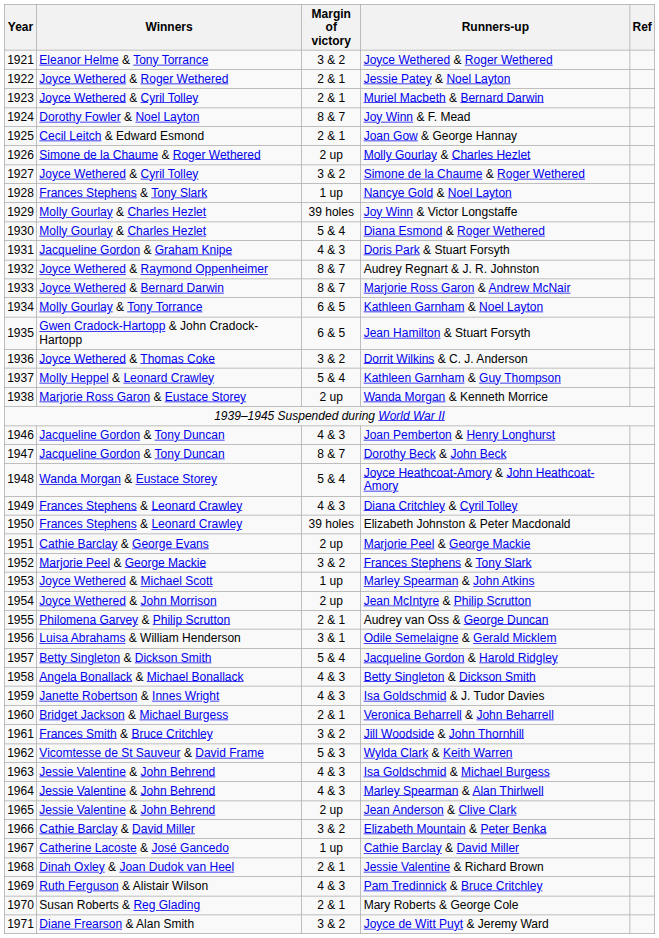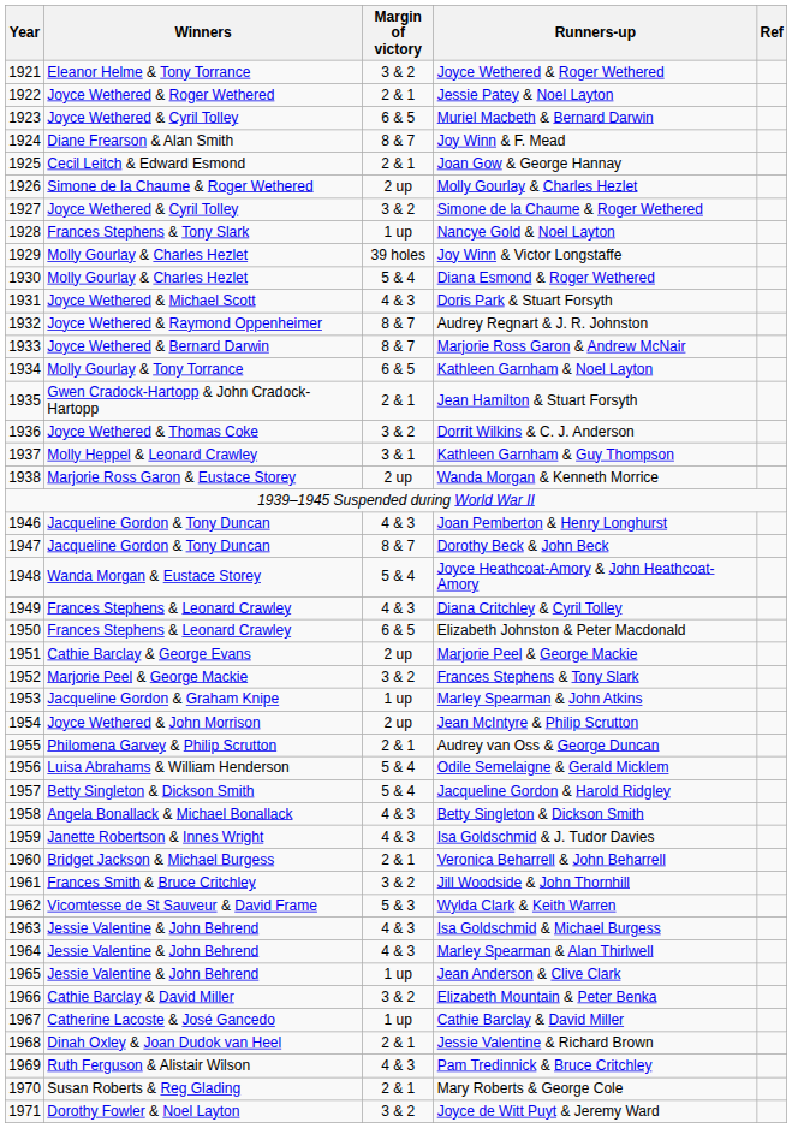 <table class="wikitable">
 <tr>
 <th>Year</th>
 <th>Winners</th>
 <th>Margin<br>of victory</th>
 <th>Runners-up</th>
 <th>Ref</th>
 </tr>
 <tr>
 <td>1921</td>
 <td> <a href='#'>Eleanor Helme</a> &  <a href='#'>Tony Torrance</a></td>
 <td align=center>3 & 2</td>
 <td> <a href='#'>Joyce Wethered</a> &  <a href='#'>Roger Wethered</a></td>
 <td></td>
 </tr>
 <tr>
 <td>1922</td>
 <td> <a href='#'>Joyce Wethered</a> &  <a href='#'>Roger Wethered</a></td>
 <td align=center>2 & 1</td>
 <td> <a href='#'>Jessie Patey</a> &  <a href='#'>Noel Layton</a></td>
 <td></td>
 </tr>
 <tr>
 <td>1923</td>
 <td> <a href='#'>Joyce Wethered</a> &  <a href='#'>Cyril Tolley</a></td>
-<td align=center>2 & 1</td>
+<td align=center>6 & 5</td>
 <td> <a href='#'>Muriel Macbeth</a> &  <a href='#'>Bernard Darwin</a></td>
 <td></td>
 </tr>
 <tr>
 <td>1924</td>
-<td> <a href='#'>Dorothy Fowler</a> &  <a href='#'>Noel Layton</a></td>
+<td> <a href='#'>Diane Frearson</a> & Alan Smith</td>
 <td align=center>8 & 7</td>
 <td> <a href='#'>Joy Winn</a> & F. Mead</td>
 <td></td>
 </tr>
 <tr>
 <td>1925</td>
 <td> <a href='#'>Cecil Leitch</a> & Edward Esmond</td>
 <td align=center>2 & 1</td>
 <td> <a href='#'>Joan Gow</a> & George Hannay</td>
 <td></td>
 </tr>
 <tr>
 <td>1926</td>
 <td> <a href='#'>Simone de la Chaume</a> &  <a href='#'>Roger Wethered</a></td>
 <td align=center>2 up</td>
 <td> <a href='#'>Molly Gourlay</a> &  <a href='#'>Charles Hezlet</a></td>
 <td></td>
 </tr>
 <tr>
 <td>1927</td>
 <td> <a href='#'>Joyce Wethered</a> &  <a href='#'>Cyril Tolley</a></td>
 <td align=center>3 & 2</td>
 <td> <a href='#'>Simone de la Chaume</a> &  <a href='#'>Roger Wethered</a></td>
 <td></td>
 </tr>
 <tr>
 <td>1928</td>
 <td> <a href='#'>Frances Stephens</a> &  <a href='#'>Tony Slark</a></td>
 <td align=center>1 up</td>
 <td> <a href='#'>Nancye Gold</a> &  <a href='#'>Noel Layton</a></td>
 <td></td>
 </tr>
 <tr>
 <td>1929</td>
 <td> <a href='#'>Molly Gourlay</a> &  <a href='#'>Charles Hezlet</a></td>
 <td align=center>39 holes</td>
 <td> <a href='#'>Joy Winn</a> & Victor Longstaffe</td>
 <td></td>
 </tr>
 <tr>
 <td>1930</td>
 <td> <a href='#'>Molly Gourlay</a> &  <a href='#'>Charles Hezlet</a></td>
 <td align=center>5 & 4</td>
 <td> <a href='#'>Diana Esmond</a> &  <a href='#'>Roger Wethered</a></td>
 <td></td>
 </tr>
 <tr>
 <td>1931</td>
-<td> <a href='#'>Jacqueline Gordon</a> &  <a href='#'>Graham Knipe</a></td>
+<td> <a href='#'>Joyce Wethered</a> &  <a href='#'>Michael Scott</a></td>
 <td align=center>4 & 3</td>
 <td> <a href='#'>Doris Park</a> &  Stuart Forsyth</td>
 <td></td>
 </tr>
 <tr>
 <td>1932</td>
 <td> <a href='#'>Joyce Wethered</a> &  <a href='#'>Raymond Oppenheimer</a></td>
 <td align=center>8 & 7</td>
 <td>Audrey Regnart & J. R. Johnston</td>
 <td></td>
 </tr>
 <tr>
 <td>1933</td>
 <td> <a href='#'>Joyce Wethered</a> &  <a href='#'>Bernard Darwin</a></td>
 <td align=center>8 & 7</td>
 <td> <a href='#'>Marjorie Ross Garon</a> &  <a href='#'>Andrew McNair</a></td>
 <td></td>
 </tr>
 <tr>
 <td>1934</td>
 <td> <a href='#'>Molly Gourlay</a> &  <a href='#'>Tony Torrance</a></td>
 <td align=center>6 & 5</td>
 <td> <a href='#'>Kathleen Garnham</a> &  <a href='#'>Noel Layton</a></td>
 <td></td>
 </tr>
 <tr>
 <td>1935</td>
 <td> <a href='#'>Gwen Cradock-Hartopp</a> &  John Cradock-Hartopp</td>
-<td align=center>6 & 5</td>
+<td align=center>2 & 1</td>
 <td> <a href='#'>Jean Hamilton</a> &  Stuart Forsyth</td>
 <td></td>
 </tr>
 <tr>
 <td>1936</td>
 <td> <a href='#'>Joyce Wethered</a> &  <a href='#'>Thomas Coke</a></td>
 <td align=center>3 & 2</td>
 <td> <a href='#'>Dorrit Wilkins</a> & C. J. Anderson</td>
 <td></td>
 </tr>
 <tr>
 <td>1937</td>
 <td> <a href='#'>Molly Heppel</a> &  <a href='#'>Leonard Crawley</a></td>
-<td align=center>5 & 4</td>
+<td align=center>3 & 1</td>
 <td> <a href='#'>Kathleen Garnham</a> &  <a href='#'>Guy Thompson</a></td>
 <td></td>
 </tr>
 <tr>
 <td>1938</td>
 <td> <a href='#'>Marjorie Ross Garon</a> &  <a href='#'>Eustace Storey</a></td>
 <td align=center>2 up</td>
 <td> <a href='#'>Wanda Morgan</a> & Kenneth Morrice</td>
 <td></td>
 </tr>
 <tr>
 <td align=center colspan=5><em>1939–1945 Suspended during <a href='#'>World War II</a></em></td>
 </tr>
 <tr>
 <td>1946</td>
 <td> <a href='#'>Jacqueline Gordon</a> &  <a href='#'>Tony Duncan</a></td>
 <td align=center>4 & 3</td>
 <td> <a href='#'>Joan Pemberton</a> &  <a href='#'>Henry Longhurst</a></td>
 <td></td>
 </tr>
 <tr>
 <td>1947</td>
 <td> <a href='#'>Jacqueline Gordon</a> &  <a href='#'>Tony Duncan</a></td>
 <td align=center>8 & 7</td>
 <td> <a href='#'>Dorothy Beck</a> &  <a href='#'>John Beck</a></td>
 <td></td>
 </tr>
 <tr>
 <td>1948</td>
 <td> <a href='#'>Wanda Morgan</a> &  <a href='#'>Eustace Storey</a></td>
 <td align=center>5 & 4</td>
 <td> <a href='#'>Joyce Heathcoat-Amory</a> &  <a href='#'>John Heathcoat-Amory</a></td>
 <td></td>
 </tr>
 <tr>
 <td>1949</td>
 <td> <a href='#'>Frances Stephens</a> &  <a href='#'>Leonard Crawley</a></td>
 <td align=center>4 & 3</td>
 <td> <a href='#'>Diana Critchley</a> &  <a href='#'>Cyril Tolley</a></td>
 <td></td>
 </tr>
 <tr>
 <td>1950</td>
 <td> <a href='#'>Frances Stephens</a> &  <a href='#'>Leonard Crawley</a></td>
-<td align=center>39 holes</td>
+<td align=center>6 & 5</td>
 <td> Elizabeth Johnston &  Peter Macdonald</td>
 <td></td>
 </tr>
 <tr>
 <td>1951</td>
 <td> <a href='#'>Cathie Barclay</a> &  <a href='#'>George Evans</a></td>
 <td align=center>2 up</td>
 <td> <a href='#'>Marjorie Peel</a> &  <a href='#'>George Mackie</a></td>
 <td></td>
 </tr>
 <tr>
 <td>1952</td>
 <td> <a href='#'>Marjorie Peel</a> &  <a href='#'>George Mackie</a></td>
 <td align=center>3 & 2</td>
 <td> <a href='#'>Frances Stephens</a> &  <a href='#'>Tony Slark</a></td>
 <td></td>
 </tr>
 <tr>
 <td>1953</td>
-<td> <a href='#'>Joyce Wethered</a> &  <a href='#'>Michael Scott</a></td>
+<td> <a href='#'>Jacqueline Gordon</a> &  <a href='#'>Graham Knipe</a></td>
 <td align=center>1 up</td>
 <td> <a href='#'>Marley Spearman</a> &  <a href='#'>John Atkins</a></td>
 <td></td>
 </tr>
 <tr>
 <td>1954</td>
 <td> <a href='#'>Joyce Wethered</a> &  <a href='#'>John Morrison</a></td>
 <td align=center>2 up</td>
 <td> <a href='#'>Jean McIntyre</a> &  <a href='#'>Philip Scrutton</a></td>
 <td></td>
 </tr>
 <tr>
 <td>1955</td>
 <td> <a href='#'>Philomena Garvey</a> &  <a href='#'>Philip Scrutton</a></td>
 <td align=center>2 & 1</td>
 <td> Audrey van Oss &  <a href='#'>George Duncan</a></td>
 <td></td>
 </tr>
 <tr>
 <td>1956</td>
 <td> <a href='#'>Luisa Abrahams</a> &  William Henderson</td>
-<td align=center>3 & 1</td>
+<td align=center>5 & 4</td>
 <td> <a href='#'>Odile Semelaigne</a> &  <a href='#'>Gerald Micklem</a></td>
 <td></td>
 </tr>
 <tr>
 <td>1957</td>
 <td> <a href='#'>Betty Singleton</a> &  <a href='#'>Dickson Smith</a></td>
 <td align=center>5 & 4</td>
 <td> <a href='#'>Jacqueline Gordon</a> &  <a href='#'>Harold Ridgley</a></td>
 <td></td>
 </tr>
 <tr>
 <td>1958</td>
 <td> <a href='#'>Angela Bonallack</a> &  <a href='#'>Michael Bonallack</a></td>
 <td align=center>4 & 3</td>
 <td> <a href='#'>Betty Singleton</a> &  <a href='#'>Dickson Smith</a></td>
 <td></td>
 </tr>
 <tr>
 <td>1959</td>
 <td> <a href='#'>Janette Robertson</a> &  <a href='#'>Innes Wright</a></td>
 <td align=center>4 & 3</td>
 <td> <a href='#'>Isa Goldschmid</a> &  J. Tudor Davies</td>
 <td></td>
 </tr>
 <tr>
 <td>1960</td>
 <td> <a href='#'>Bridget Jackson</a> &  <a href='#'>Michael Burgess</a></td>
 <td align=center>2 & 1</td>
 <td> <a href='#'>Veronica Beharrell</a> &  <a href='#'>John Beharrell</a></td>
 <td></td>
 </tr>
 <tr>
 <td>1961</td>
 <td> <a href='#'>Frances Smith</a> &  <a href='#'>Bruce Critchley</a></td>
 <td align=center>3 & 2</td>
 <td> <a href='#'>Jill Woodside</a> & <a href='#'>John Thornhill</a></td>
 <td></td>
 </tr>
 <tr>
 <td>1962</td>
 <td> <a href='#'>Vicomtesse de St Sauveur</a> &  <a href='#'>David Frame</a></td>
 <td align=center>5 & 3</td>
 <td> <a href='#'>Wylda Clark</a> &  <a href='#'>Keith Warren</a></td>
 <td></td>
 </tr>
 <tr>
 <td>1963</td>
 <td> <a href='#'>Jessie Valentine</a> & <a href='#'>John Behrend</a></td>
 <td align=center>4 & 3</td>
 <td> <a href='#'>Isa Goldschmid</a> &  <a href='#'>Michael Burgess</a></td>
 <td></td>
 </tr>
 <tr>
 <td>1964</td>
 <td> <a href='#'>Jessie Valentine</a> & <a href='#'>John Behrend</a></td>
 <td align=center>4 & 3</td>
 <td> <a href='#'>Marley Spearman</a> &  <a href='#'>Alan Thirlwell</a></td>
 <td></td>
 </tr>
 <tr>
 <td>1965</td>
 <td> <a href='#'>Jessie Valentine</a> & <a href='#'>John Behrend</a></td>
-<td align=center>2 up</td>
+<td align=center>1 up</td>
 <td> <a href='#'>Jean Anderson</a> &  <a href='#'>Clive Clark</a></td>
 <td></td>
 </tr>
 <tr>
 <td>1966</td>
 <td> <a href='#'>Cathie Barclay</a> &  <a href='#'>David Miller</a></td>
 <td align=center>3 & 2</td>
 <td> <a href='#'>Elizabeth Mountain</a> &  <a href='#'>Peter Benka</a></td>
 <td></td>
 </tr>
 <tr>
 <td>1967</td>
 <td> <a href='#'>Catherine Lacoste</a> &  <a href='#'>José Gancedo</a></td>
 <td align=center>1 up</td>
 <td> <a href='#'>Cathie Barclay</a> &  <a href='#'>David Miller</a></td>
 <td></td>
 </tr>
 <tr>
 <td>1968</td>
 <td> <a href='#'>Dinah Oxley</a> &  <a href='#'>Joan Dudok van Heel</a></td>
 <td align=center>2 & 1</td>
 <td> <a href='#'>Jessie Valentine</a> & Richard Brown</td>
 <td></td>
 </tr>
 <tr>
 <td>1969</td>
 <td> <a href='#'>Ruth Ferguson</a> &  Alistair Wilson</td>
 <td align=center>4 & 3</td>
 <td> <a href='#'>Pam Tredinnick</a> &  <a href='#'>Bruce Critchley</a></td>
 <td></td>
 </tr>
 <tr>
 <td>1970</td>
 <td>Susan Roberts &  <a href='#'>Reg Glading</a></td>
 <td align=center>2 & 1</td>
 <td>Mary Roberts & George Cole</td>
 <td></td>
 </tr>
 <tr>
 <td>1971</td>
-<td> <a href='#'>Diane Frearson</a> & Alan Smith</td>
+<td> <a href='#'>Dorothy Fowler</a> &  <a href='#'>Noel Layton</a></td>
 <td align=center>3 & 2</td>
 <td> <a href='#'>Joyce de Witt Puyt</a> & Jeremy Ward</td>
 <td></td>
 </tr>
 </table>
